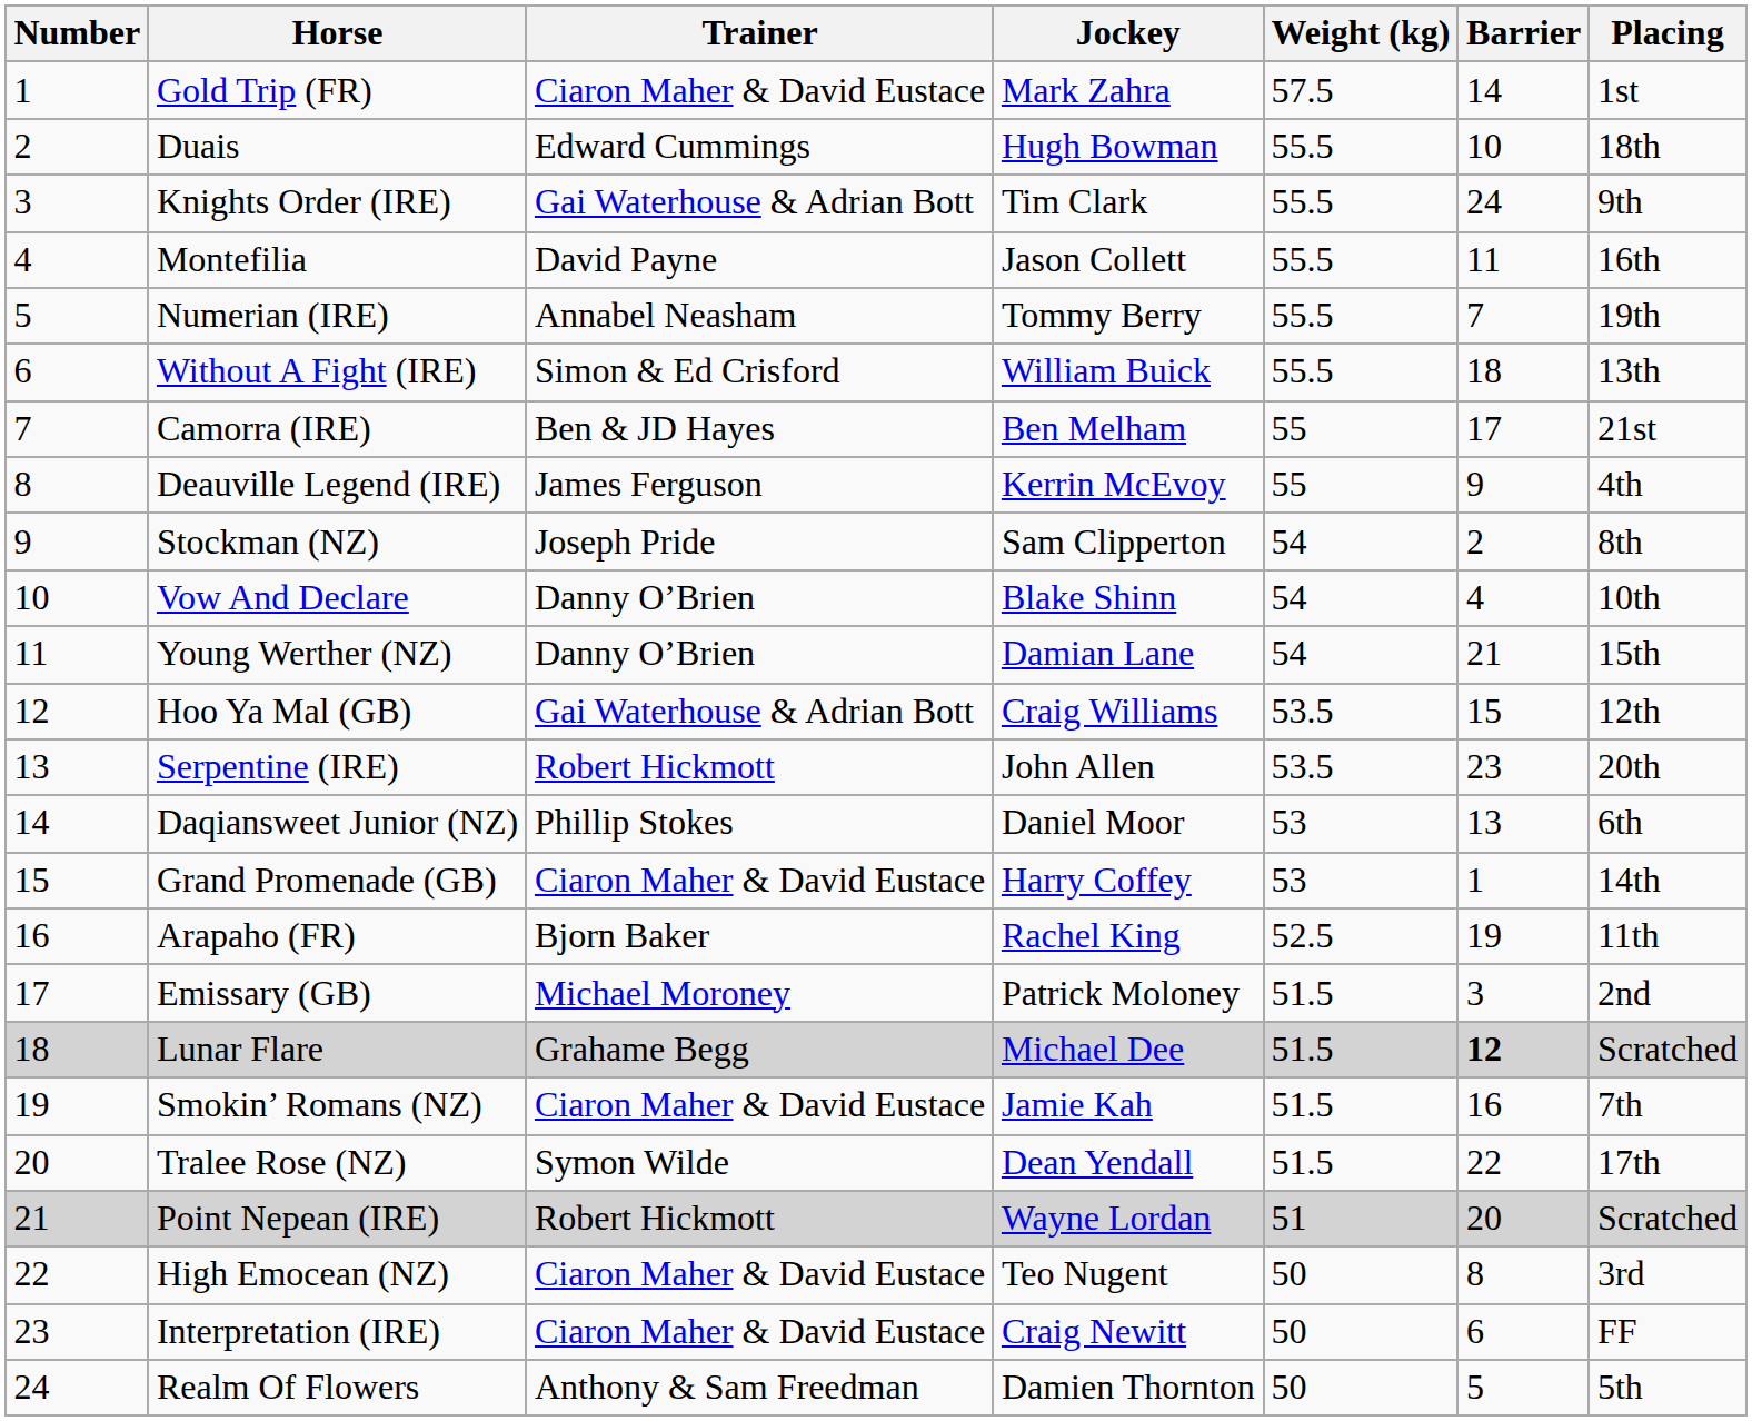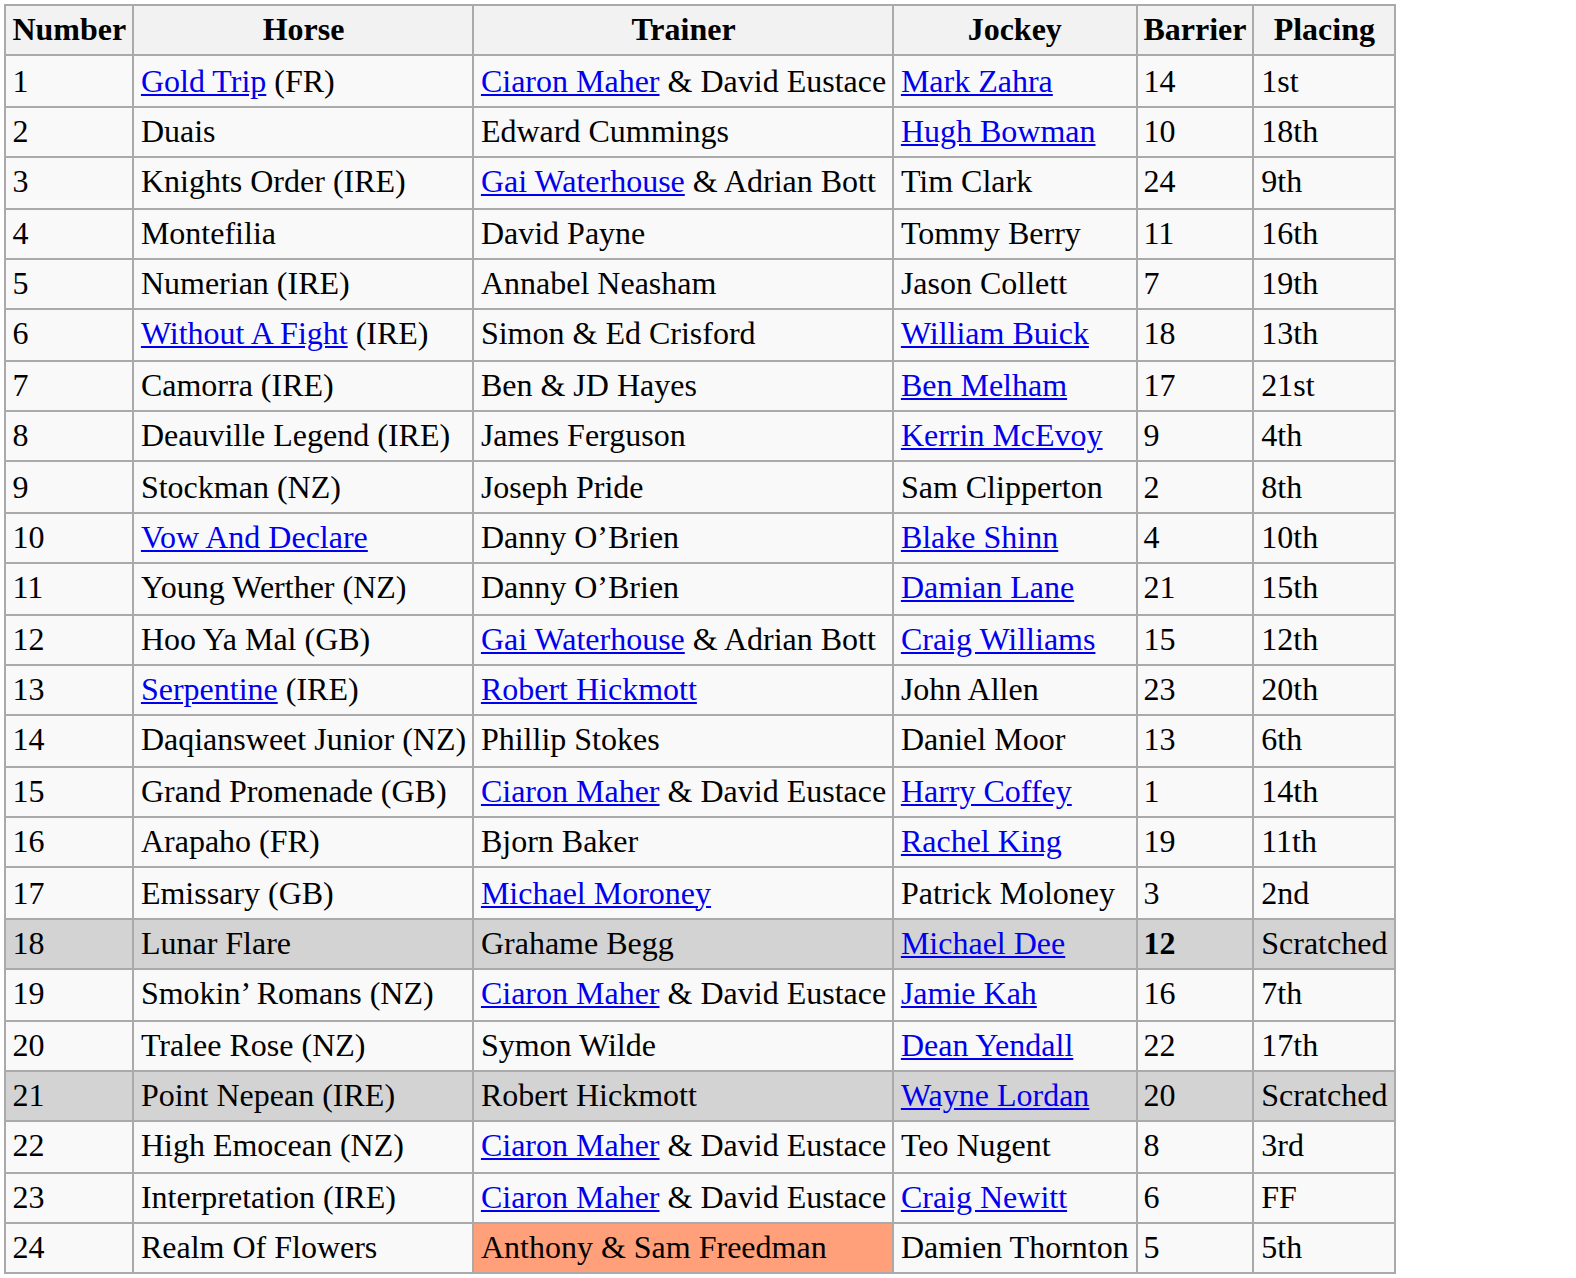 <table class="sortable wikitable">
 <tr>
 <th>Number</th>
 <th>Horse</th>
 <th>Trainer</th>
 <th>Jockey</th>
-<th>Weight (kg)</th>
 <th>Barrier</th>
 <th>Placing</th>
 </tr>
 <tr>
 <td>1</td>
 <td><a href='#'>Gold Trip</a> (FR)</td>
 <td><a href='#'>Ciaron Maher</a> & David Eustace</td>
 <td><a href='#'>Mark Zahra</a></td>
-<td>57.5</td>
 <td>14</td>
 <td>1st</td>
 </tr>
 <tr>
 <td>2</td>
 <td>Duais</td>
 <td>Edward Cummings</td>
 <td><a href='#'>Hugh Bowman</a></td>
-<td>55.5</td>
 <td>10</td>
 <td>18th</td>
 </tr>
 <tr>
 <td>3</td>
 <td>Knights Order (IRE)</td>
 <td><a href='#'>Gai Waterhouse</a> & Adrian Bott</td>
 <td>Tim Clark</td>
-<td>55.5</td>
 <td>24</td>
 <td>9th</td>
 </tr>
 <tr>
 <td>4</td>
 <td>Montefilia</td>
 <td>David Payne</td>
-<td>Jason Collett</td>
-<td>55.5</td>
+<td>Tommy Berry</td>
 <td>11</td>
 <td>16th</td>
 </tr>
 <tr>
 <td>5</td>
 <td>Numerian (IRE)</td>
 <td>Annabel Neasham</td>
-<td>Tommy Berry</td>
-<td>55.5</td>
+<td>Jason Collett</td>
 <td>7</td>
 <td>19th</td>
 </tr>
 <tr>
 <td>6</td>
 <td><a href='#'>Without A Fight</a> (IRE)</td>
 <td>Simon & Ed Crisford</td>
 <td><a href='#'>William Buick</a></td>
-<td>55.5</td>
 <td>18</td>
 <td>13th</td>
 </tr>
 <tr>
 <td>7</td>
 <td>Camorra (IRE)</td>
 <td>Ben & JD Hayes</td>
 <td><a href='#'>Ben Melham</a></td>
-<td>55</td>
 <td>17</td>
 <td>21st</td>
 </tr>
 <tr>
 <td>8</td>
 <td>Deauville Legend (IRE)</td>
 <td>James Ferguson</td>
 <td><a href='#'>Kerrin McEvoy</a></td>
-<td>55</td>
 <td>9</td>
 <td>4th</td>
 </tr>
 <tr>
 <td>9</td>
 <td>Stockman (NZ)</td>
 <td>Joseph Pride</td>
 <td>Sam Clipperton</td>
-<td>54</td>
 <td>2</td>
 <td>8th</td>
 </tr>
 <tr>
 <td>10</td>
 <td><a href='#'>Vow And Declare</a></td>
 <td>Danny O’Brien</td>
 <td><a href='#'>Blake Shinn</a></td>
-<td>54</td>
 <td>4</td>
 <td>10th</td>
 </tr>
 <tr>
 <td>11</td>
 <td>Young Werther (NZ)</td>
 <td>Danny O’Brien</td>
 <td><a href='#'>Damian Lane</a></td>
-<td>54</td>
 <td>21</td>
 <td>15th</td>
 </tr>
 <tr>
 <td>12</td>
 <td>Hoo Ya Mal (GB)</td>
 <td><a href='#'>Gai Waterhouse</a> & Adrian Bott</td>
 <td><a href='#'>Craig Williams</a></td>
-<td>53.5</td>
 <td>15</td>
 <td>12th</td>
 </tr>
 <tr>
 <td>13</td>
 <td><a href='#'>Serpentine</a> (IRE)</td>
 <td><a href='#'>Robert Hickmott</a></td>
 <td>John Allen</td>
-<td>53.5</td>
 <td>23</td>
 <td>20th</td>
 </tr>
 <tr>
 <td>14</td>
 <td>Daqiansweet Junior (NZ)</td>
 <td>Phillip Stokes</td>
 <td>Daniel Moor</td>
-<td>53</td>
 <td>13</td>
 <td>6th</td>
 </tr>
 <tr>
 <td>15</td>
 <td>Grand Promenade (GB)</td>
 <td><a href='#'>Ciaron Maher</a> & David Eustace</td>
 <td><a href='#'>Harry Coffey</a></td>
-<td>53</td>
 <td>1</td>
 <td>14th</td>
 </tr>
 <tr>
 <td>16</td>
 <td>Arapaho (FR)</td>
 <td>Bjorn Baker</td>
 <td><a href='#'>Rachel King</a></td>
-<td>52.5</td>
 <td>19</td>
 <td>11th</td>
 </tr>
 <tr>
 <td>17</td>
 <td>Emissary (GB)</td>
 <td><a href='#'>Michael Moroney</a></td>
 <td>Patrick Moloney</td>
-<td>51.5</td>
 <td>3</td>
 <td>2nd</td>
 </tr>
 <tr style="background:lightgrey; color:black;" |>
 <td>18</td>
 <td>Lunar Flare</td>
 <td>Grahame Begg</td>
 <td><a href='#'>Michael Dee</a></td>
-<td>51.5</td>
 <td><strong>12</strong></td>
 <td>Scratched</td>
 </tr>
 <tr>
 <td>19</td>
 <td>Smokin’ Romans (NZ)</td>
 <td><a href='#'>Ciaron Maher</a> & David Eustace</td>
 <td><a href='#'>Jamie Kah</a></td>
-<td>51.5</td>
 <td>16</td>
 <td>7th</td>
 </tr>
 <tr>
 <td>20</td>
 <td>Tralee Rose (NZ)</td>
 <td>Symon Wilde</td>
 <td><a href='#'>Dean Yendall</a></td>
-<td>51.5</td>
 <td>22</td>
 <td>17th</td>
 </tr>
 <tr style="background:lightgrey; color:black;" |>
 <td>21</td>
 <td>Point Nepean (IRE)</td>
 <td>Robert Hickmott</td>
 <td><a href='#'>Wayne Lordan</a></td>
-<td>51</td>
 <td>20</td>
 <td>Scratched</td>
 </tr>
 <tr>
 <td>22</td>
 <td>High Emocean (NZ)</td>
 <td><a href='#'>Ciaron Maher</a> & David Eustace</td>
 <td>Teo Nugent</td>
-<td>50</td>
 <td>8</td>
 <td>3rd</td>
 </tr>
 <tr>
 <td>23</td>
 <td>Interpretation (IRE)</td>
 <td><a href='#'>Ciaron Maher</a> & David Eustace</td>
 <td><a href='#'>Craig Newitt</a></td>
-<td>50</td>
 <td>6</td>
 <td>FF</td>
 </tr>
 <tr>
 <td>24</td>
 <td>Realm Of Flowers</td>
-<td>Anthony & Sam Freedman</td>
+<td style="background: lightsalmon;">Anthony & Sam Freedman</td>
 <td>Damien Thornton</td>
-<td>50</td>
 <td>5</td>
 <td>5th</td>
 </tr>
 </table>
